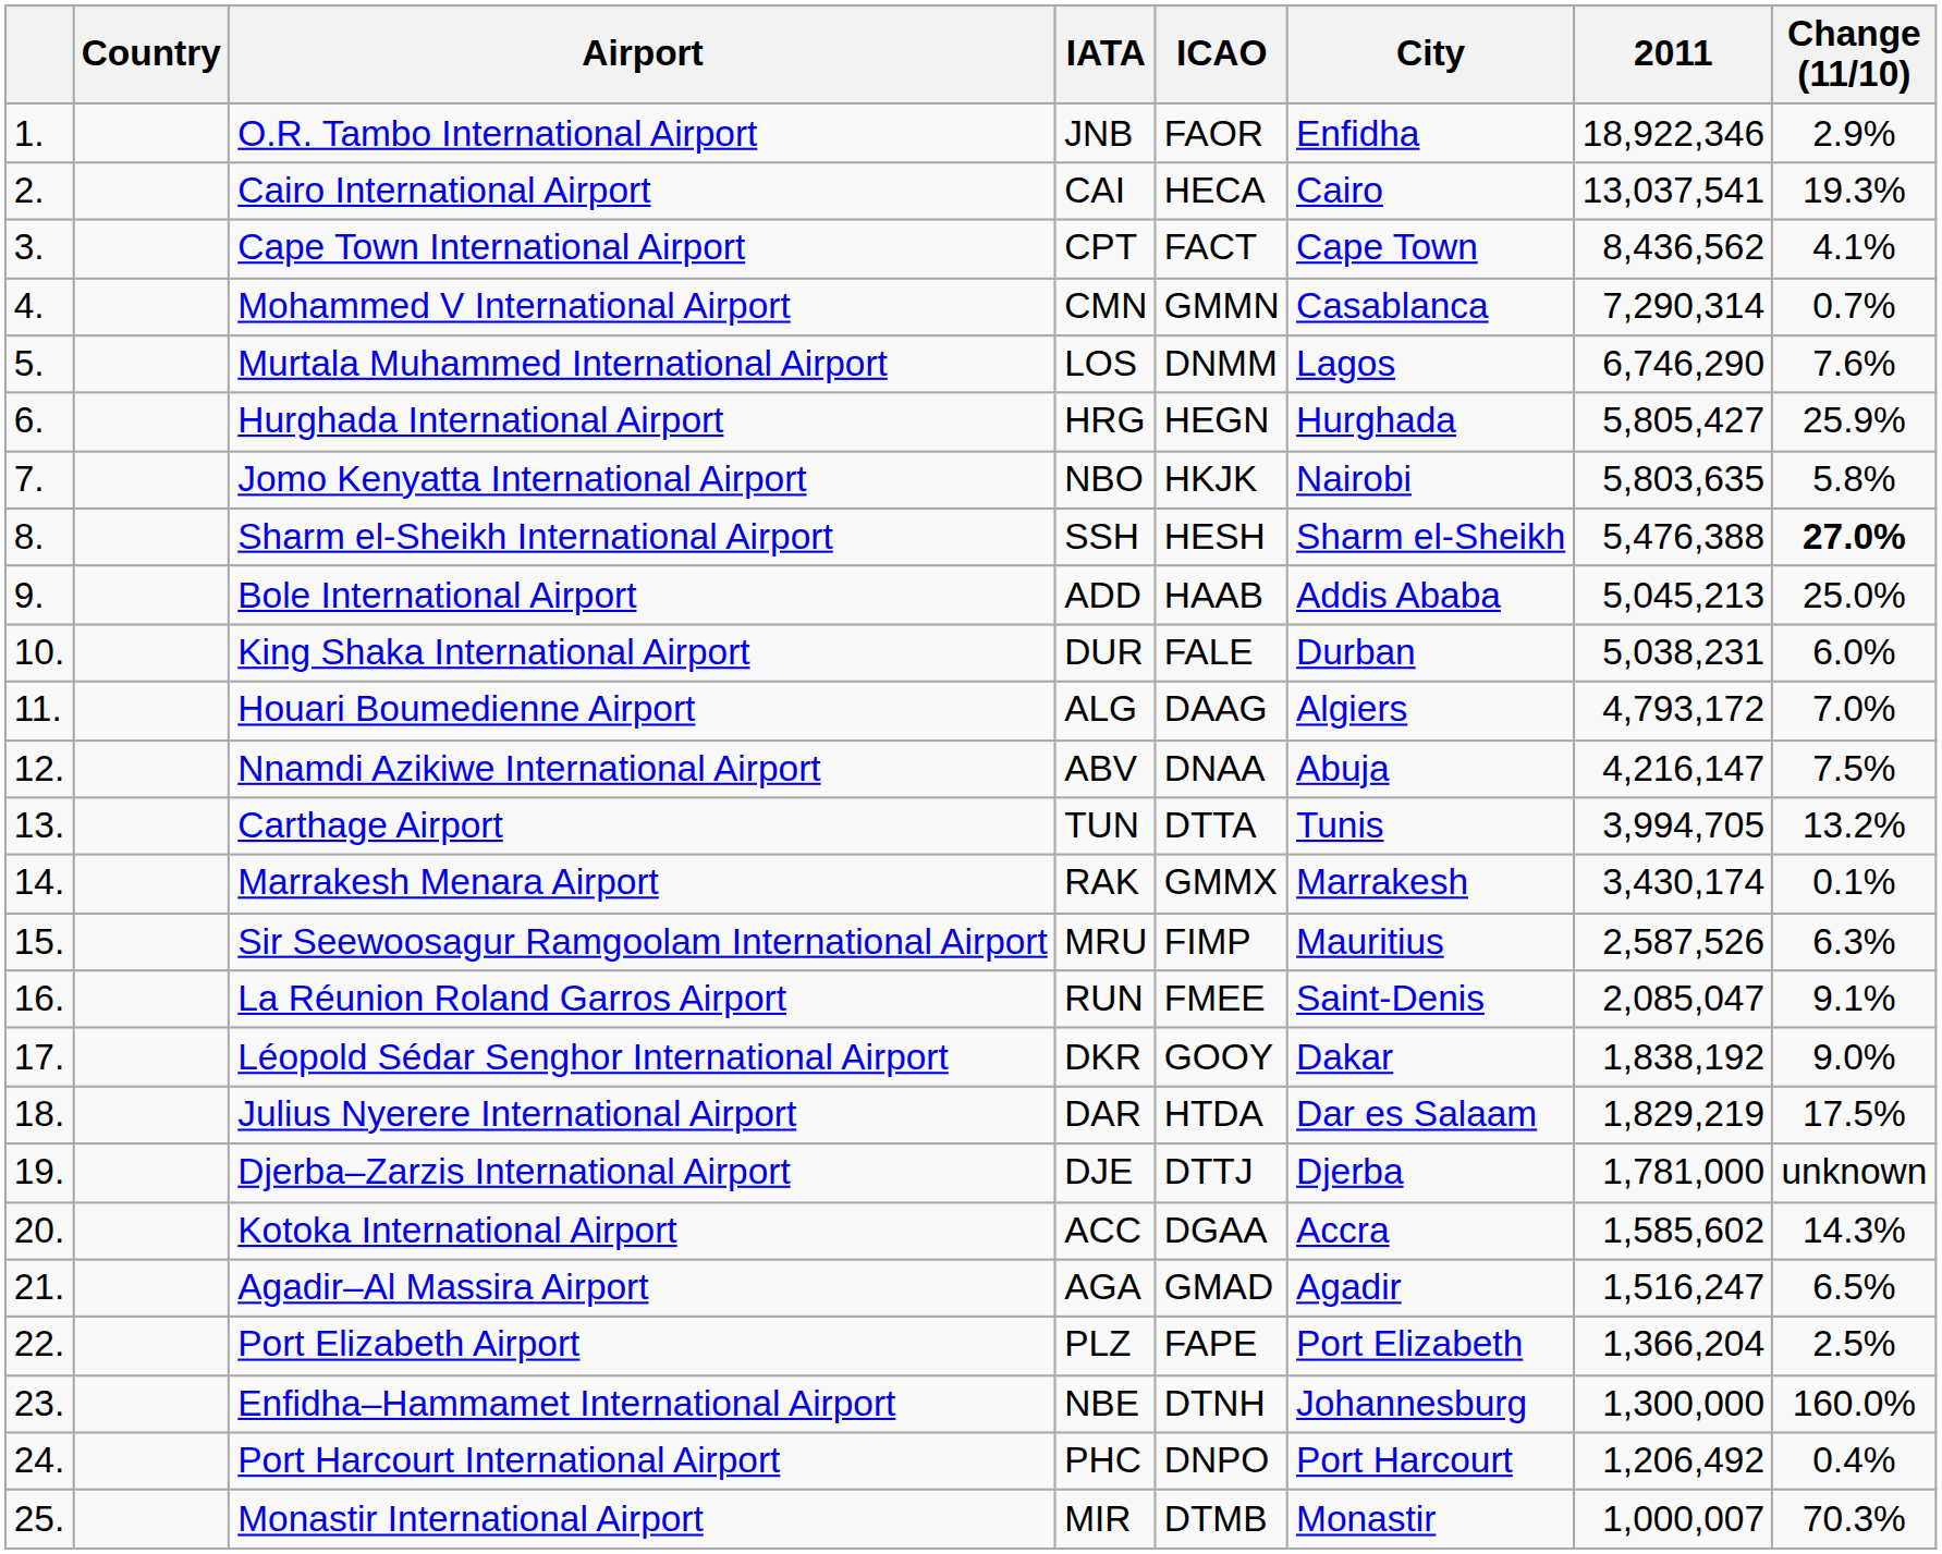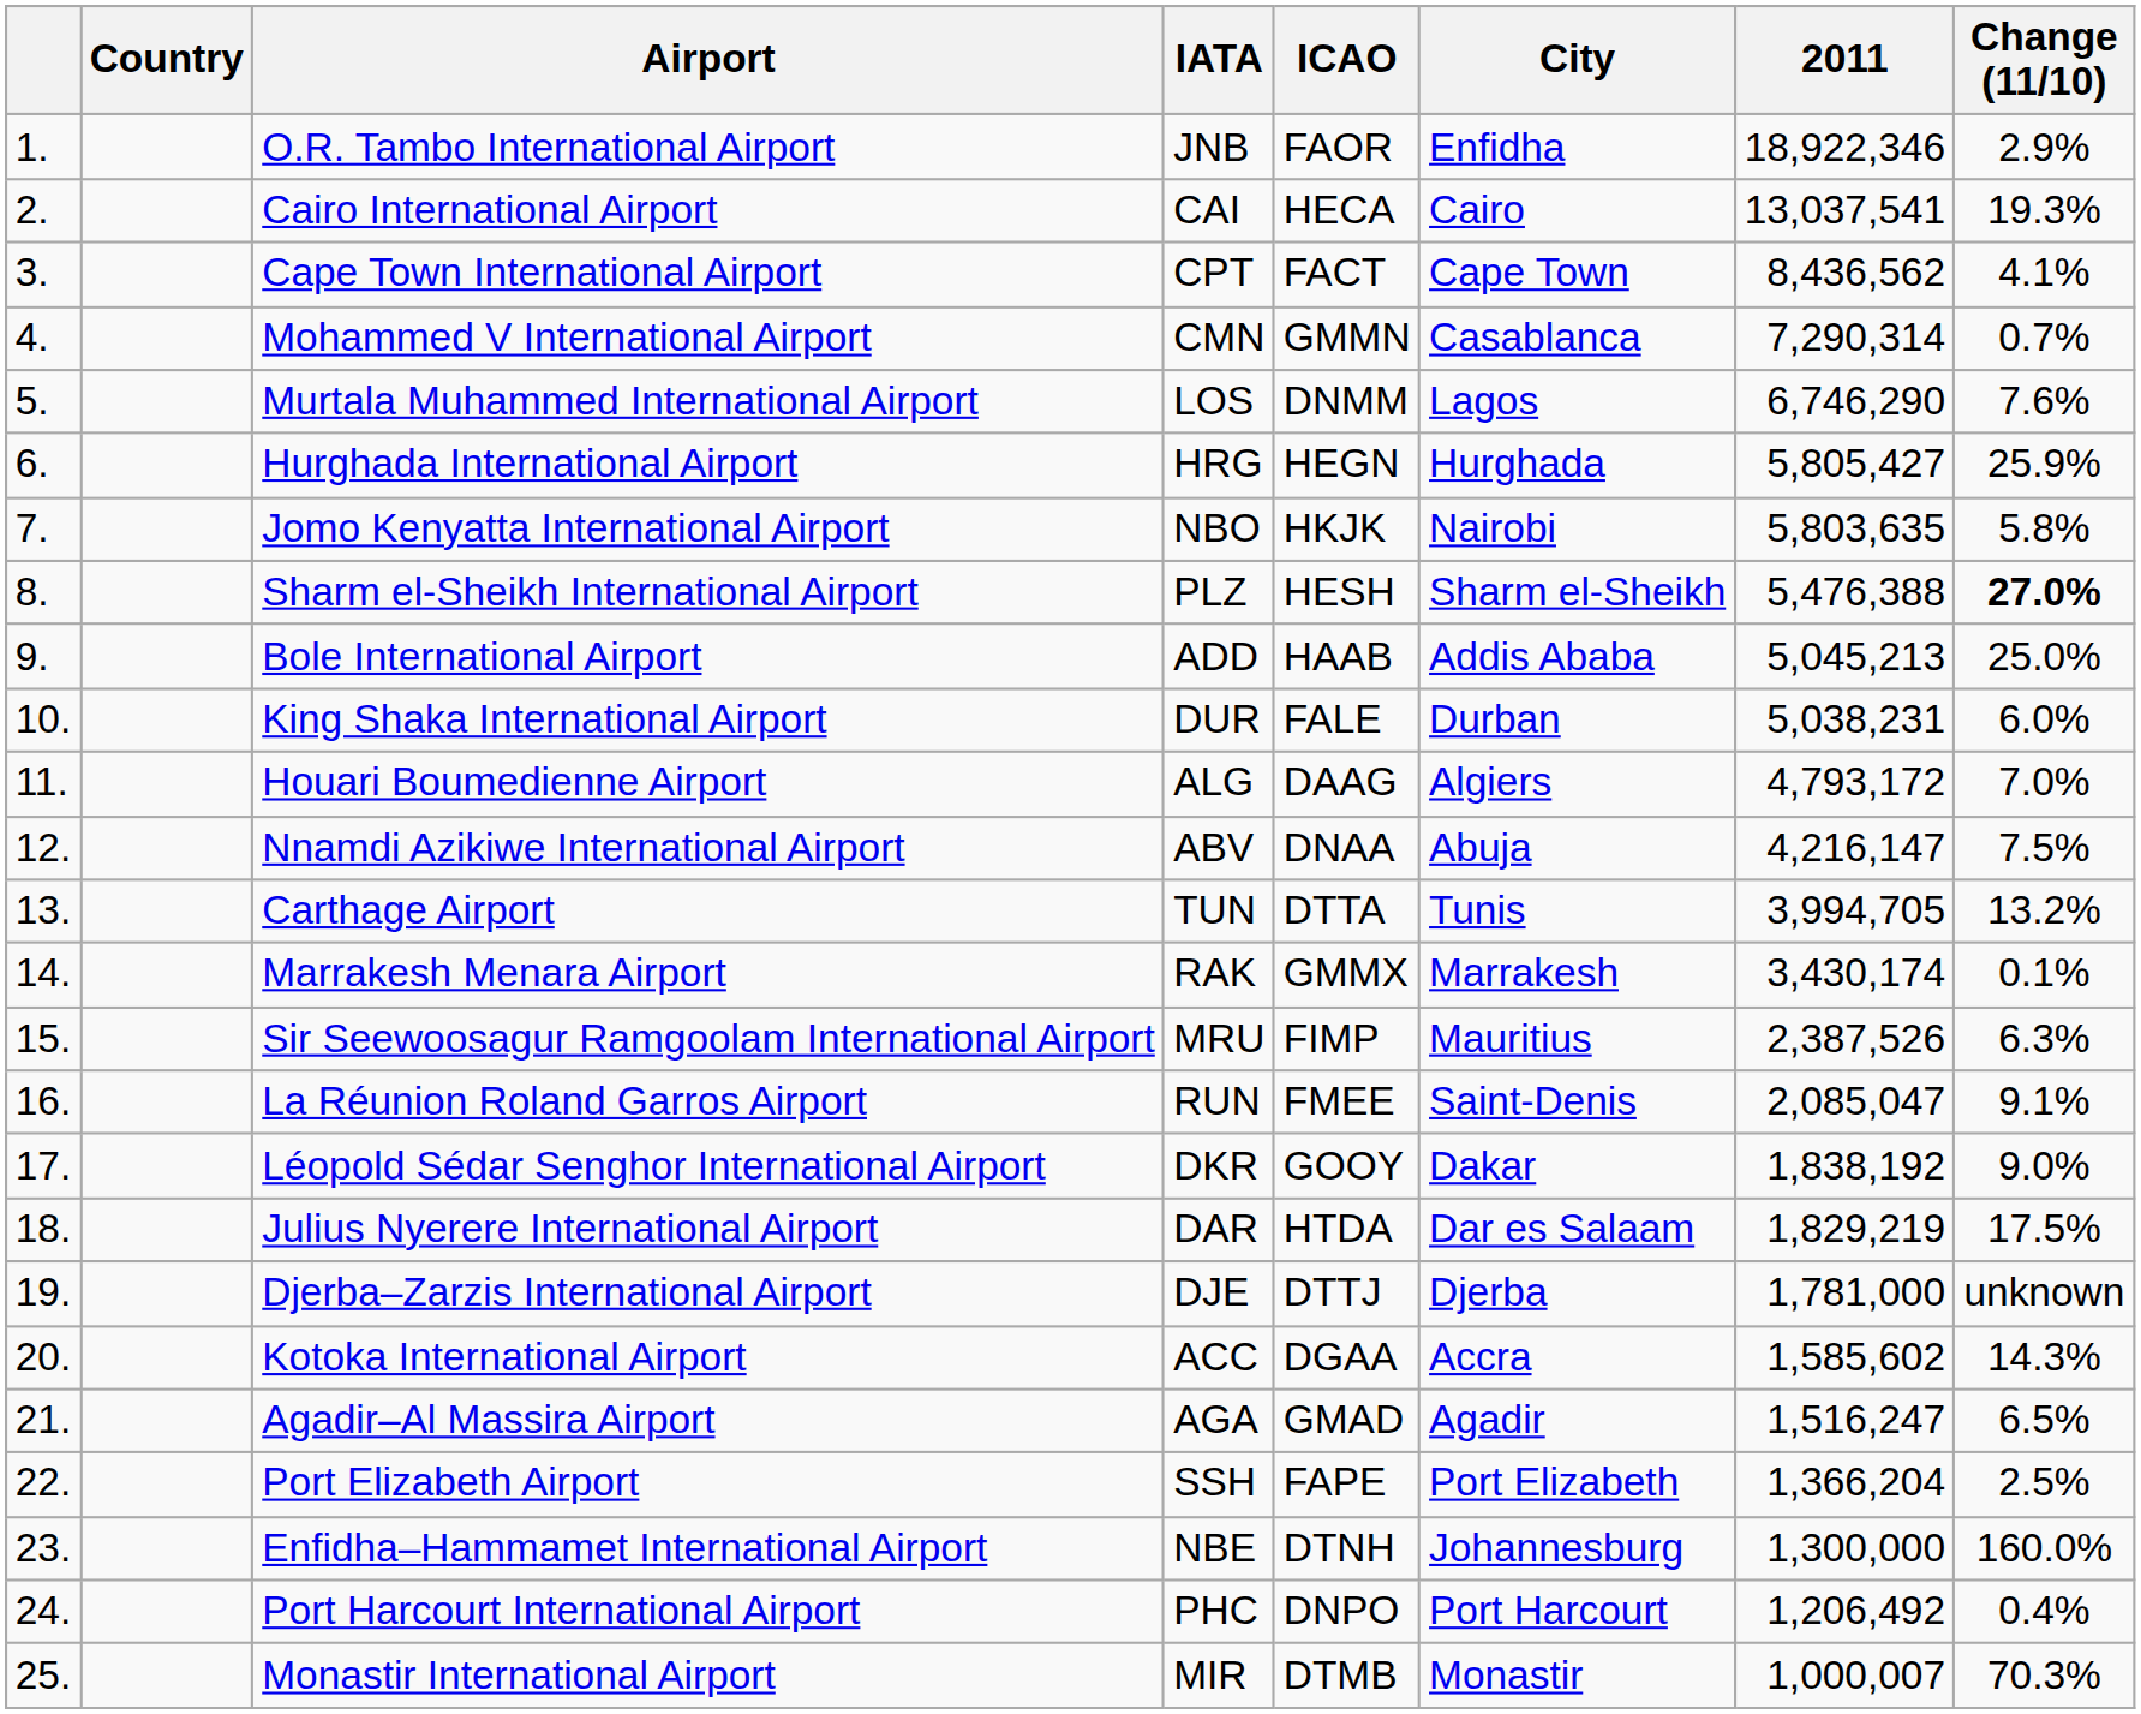 <table class="wikitable sortable">
 <tr>
 <th></th>
 <th>Country</th>
 <th>Airport</th>
 <th>IATA</th>
 <th>ICAO</th>
 <th>City</th>
 <th>2011</th>
 <th>Change <br>(11/10)</th>
 </tr>
 <tr>
 <td>1.</td>
 <td></td>
 <td><a href='#'>O.R. Tambo International Airport</a></td>
 <td>JNB</td>
 <td>FAOR</td>
 <td><a href='#'>Enfidha</a></td>
 <td align=right>18,922,346</td>
 <td align=center>2.9%</td>
 </tr>
 <tr>
 <td>2.</td>
 <td></td>
 <td><a href='#'>Cairo International Airport</a></td>
 <td>CAI</td>
 <td>HECA</td>
 <td><a href='#'>Cairo</a></td>
 <td align=right>13,037,541</td>
 <td align=center>19.3%</td>
 </tr>
 <tr>
 <td>3.</td>
 <td></td>
 <td><a href='#'>Cape Town International Airport</a></td>
 <td>CPT</td>
 <td>FACT</td>
 <td><a href='#'>Cape Town</a></td>
 <td align=right>8,436,562</td>
 <td align=center>4.1%</td>
 </tr>
 <tr>
 <td>4.</td>
 <td></td>
 <td><a href='#'>Mohammed V International Airport</a></td>
 <td>CMN</td>
 <td>GMMN</td>
 <td><a href='#'>Casablanca</a></td>
 <td align=right>7,290,314</td>
 <td align=center>0.7%</td>
 </tr>
 <tr>
 <td>5.</td>
 <td></td>
 <td><a href='#'>Murtala Muhammed International Airport</a></td>
 <td>LOS</td>
 <td>DNMM</td>
 <td><a href='#'>Lagos</a></td>
 <td align=right>6,746,290</td>
 <td align=center>7.6%</td>
 </tr>
 <tr>
 <td>6.</td>
 <td></td>
 <td><a href='#'>Hurghada International Airport</a></td>
 <td>HRG</td>
 <td>HEGN</td>
 <td><a href='#'>Hurghada</a></td>
 <td align=right>5,805,427</td>
 <td align=center>25.9%</td>
 </tr>
 <tr>
 <td>7.</td>
 <td></td>
 <td><a href='#'>Jomo Kenyatta International Airport</a></td>
 <td>NBO</td>
 <td>HKJK</td>
 <td><a href='#'>Nairobi</a></td>
 <td align=right>5,803,635</td>
 <td align=center>5.8%</td>
 </tr>
 <tr>
 <td>8.</td>
 <td></td>
 <td><a href='#'>Sharm el-Sheikh International Airport</a></td>
-<td>SSH</td>
+<td>PLZ</td>
 <td>HESH</td>
 <td><a href='#'>Sharm el-Sheikh</a></td>
 <td align=right>5,476,388</td>
 <td align=center><strong>27.0%</strong></td>
 </tr>
 <tr>
 <td>9.</td>
 <td></td>
 <td><a href='#'>Bole International Airport</a></td>
 <td>ADD</td>
 <td>HAAB</td>
 <td><a href='#'>Addis Ababa</a></td>
 <td align=right>5,045,213</td>
 <td align=center>25.0%</td>
 </tr>
 <tr>
 <td>10.</td>
 <td></td>
 <td><a href='#'>King Shaka International Airport</a></td>
 <td>DUR</td>
 <td>FALE</td>
 <td><a href='#'>Durban</a></td>
 <td align=right>5,038,231</td>
 <td align=center>6.0%</td>
 </tr>
 <tr>
 <td>11.</td>
 <td></td>
 <td><a href='#'>Houari Boumedienne Airport</a></td>
 <td>ALG</td>
 <td>DAAG</td>
 <td><a href='#'>Algiers</a></td>
 <td align=right>4,793,172</td>
 <td align=center>7.0%</td>
 </tr>
 <tr>
 <td>12.</td>
 <td></td>
 <td><a href='#'>Nnamdi Azikiwe International Airport</a></td>
 <td>ABV</td>
 <td>DNAA</td>
 <td><a href='#'>Abuja</a></td>
 <td align=right>4,216,147</td>
 <td align=center>7.5%</td>
 </tr>
 <tr>
 <td>13.</td>
 <td></td>
 <td><a href='#'>Carthage Airport</a></td>
 <td>TUN</td>
 <td>DTTA</td>
 <td><a href='#'>Tunis</a></td>
 <td align=right>3,994,705</td>
 <td align=center>13.2%</td>
 </tr>
 <tr>
 <td>14.</td>
 <td></td>
 <td><a href='#'>Marrakesh Menara Airport</a></td>
 <td>RAK</td>
 <td>GMMX</td>
 <td><a href='#'>Marrakesh</a></td>
 <td align=right>3,430,174</td>
 <td align=center>0.1%</td>
 </tr>
 <tr>
 <td>15.</td>
 <td></td>
 <td><a href='#'>Sir Seewoosagur Ramgoolam International Airport</a></td>
 <td>MRU</td>
 <td>FIMP</td>
 <td><a href='#'>Mauritius</a></td>
-<td align=right>2,587,526</td>
+<td align=right>2,387,526</td>
 <td align=center>6.3%</td>
 </tr>
 <tr>
 <td>16.</td>
 <td></td>
 <td><a href='#'>La Réunion Roland Garros Airport</a></td>
 <td>RUN</td>
 <td>FMEE</td>
 <td><a href='#'>Saint-Denis</a></td>
 <td align=right>2,085,047</td>
 <td align=center>9.1%</td>
 </tr>
 <tr>
 <td>17.</td>
 <td></td>
 <td><a href='#'>Léopold Sédar Senghor International Airport</a></td>
 <td>DKR</td>
 <td>GOOY</td>
 <td><a href='#'>Dakar</a></td>
 <td align=right>1,838,192</td>
 <td align=center>9.0%</td>
 </tr>
 <tr>
 <td>18.</td>
 <td></td>
 <td><a href='#'>Julius Nyerere International Airport</a></td>
 <td>DAR</td>
 <td>HTDA</td>
 <td><a href='#'>Dar es Salaam</a></td>
 <td align=right>1,829,219</td>
 <td align=center>17.5%</td>
 </tr>
 <tr>
 <td>19.</td>
 <td></td>
 <td><a href='#'>Djerba–Zarzis International Airport</a></td>
 <td>DJE</td>
 <td>DTTJ</td>
 <td><a href='#'>Djerba</a></td>
 <td align=right>1,781,000</td>
 <td align=center>unknown</td>
 </tr>
 <tr>
 <td>20.</td>
 <td></td>
 <td><a href='#'>Kotoka International Airport</a></td>
 <td>ACC</td>
 <td>DGAA</td>
 <td><a href='#'>Accra</a></td>
 <td align=right>1,585,602</td>
 <td align=center>14.3%</td>
 </tr>
 <tr>
 <td>21.</td>
 <td></td>
 <td><a href='#'>Agadir–Al Massira Airport</a></td>
 <td>AGA</td>
 <td>GMAD</td>
 <td><a href='#'>Agadir</a></td>
 <td align=right>1,516,247</td>
 <td align=center>6.5%</td>
 </tr>
 <tr>
 <td>22.</td>
 <td></td>
 <td><a href='#'>Port Elizabeth Airport</a></td>
-<td>PLZ</td>
+<td>SSH</td>
 <td>FAPE</td>
 <td><a href='#'>Port Elizabeth</a></td>
 <td align=right>1,366,204</td>
 <td align=center>2.5%</td>
 </tr>
 <tr>
 <td>23.</td>
 <td></td>
 <td><a href='#'>Enfidha–Hammamet International Airport</a></td>
 <td>NBE</td>
 <td>DTNH</td>
 <td><a href='#'>Johannesburg</a></td>
 <td align=right>1,300,000</td>
 <td align=center>160.0%</td>
 </tr>
 <tr>
 <td>24.</td>
 <td></td>
 <td><a href='#'>Port Harcourt International Airport</a></td>
 <td>PHC</td>
 <td>DNPO</td>
 <td><a href='#'>Port Harcourt</a></td>
 <td align=right>1,206,492</td>
 <td align=center>0.4%</td>
 </tr>
 <tr>
 <td>25.</td>
 <td></td>
 <td><a href='#'>Monastir International Airport</a></td>
 <td>MIR</td>
 <td>DTMB</td>
 <td><a href='#'>Monastir</a></td>
 <td align=right>1,000,007</td>
 <td align=center>70.3%</td>
 </tr>
 </table>
